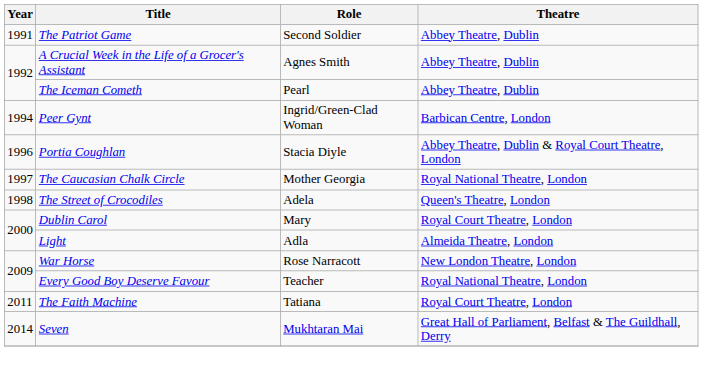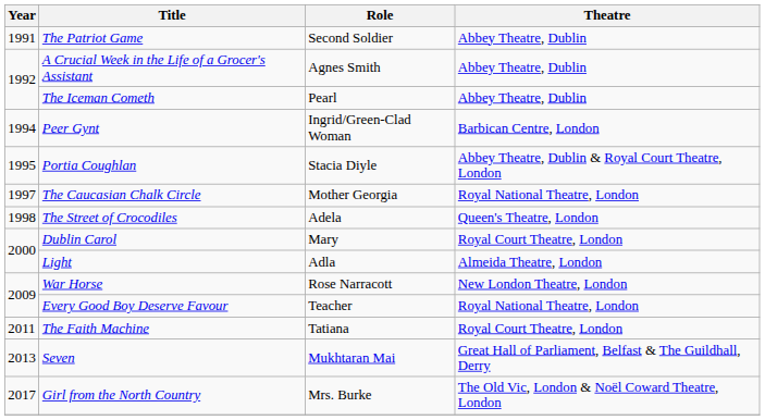 <table class="wikitable sortable">
 <tr>
 <th scope=col>Year</th>
 <th scope=col>Title</th>
 <th scope=col>Role</th>
 <th scope=col class=unsortable>Theatre</th>
 </tr>
 <tr>
 <td>1991</td>
 <td><em><a href='#'>The Patriot Game</a></em></td>
 <td>Second Soldier</td>
 <td><a href='#'>Abbey Theatre</a>, <a href='#'>Dublin</a></td>
 </tr>
 <tr>
 <td rowspan="2">1992</td>
 <td><em><a href='#'>A Crucial Week in the Life of a Grocer's Assistant</a></em></td>
 <td>Agnes Smith</td>
 <td><a href='#'>Abbey Theatre</a>, <a href='#'>Dublin</a></td>
 </tr>
 <tr>
 <td><em><a href='#'>The Iceman Cometh</a></em></td>
 <td>Pearl</td>
 <td><a href='#'>Abbey Theatre</a>, <a href='#'>Dublin</a></td>
 </tr>
 <tr>
 <td>1994</td>
 <td><em><a href='#'>Peer Gynt</a></em></td>
 <td>Ingrid/Green-Clad Woman</td>
 <td><a href='#'>Barbican Centre</a>, <a href='#'>London</a></td>
 </tr>
 <tr>
-<td>1996</td>
+<td>1995</td>
 <td><em><a href='#'>Portia Coughlan</a></em></td>
 <td>Stacia Diyle</td>
 <td><a href='#'>Abbey Theatre</a>, <a href='#'>Dublin</a> & <a href='#'>Royal Court Theatre</a>, <a href='#'>London</a></td>
 </tr>
 <tr>
 <td>1997</td>
 <td><em><a href='#'>The Caucasian Chalk Circle</a></em></td>
 <td>Mother Georgia</td>
 <td><a href='#'>Royal National Theatre</a>, <a href='#'>London</a></td>
 </tr>
 <tr>
 <td>1998</td>
 <td><em><a href='#'>The Street of Crocodiles</a></em></td>
 <td>Adela</td>
 <td><a href='#'>Queen's Theatre</a>, <a href='#'>London</a></td>
 </tr>
 <tr>
 <td rowspan="2">2000</td>
 <td><em><a href='#'>Dublin Carol</a></em></td>
 <td>Mary</td>
 <td><a href='#'>Royal Court Theatre</a>, <a href='#'>London</a></td>
 </tr>
 <tr>
 <td><em><a href='#'>Light</a></em></td>
 <td>Adla</td>
 <td><a href='#'>Almeida Theatre</a>, <a href='#'>London</a></td>
 </tr>
 <tr>
 <td rowspan="2">2009</td>
 <td><em><a href='#'>War Horse</a></em></td>
 <td>Rose Narracott</td>
 <td><a href='#'>New London Theatre</a>, <a href='#'>London</a></td>
 </tr>
 <tr>
 <td><a href='#'><em>Every Good Boy Deserve Favour</em></a></td>
 <td>Teacher</td>
 <td><a href='#'>Royal National Theatre</a>, <a href='#'>London</a></td>
 </tr>
 <tr>
 <td>2011</td>
 <td><em><a href='#'>The Faith Machine</a></em></td>
 <td>Tatiana</td>
 <td><a href='#'>Royal Court Theatre</a>, <a href='#'>London</a></td>
 </tr>
 <tr>
-<td>2014</td>
+<td>2013</td>
 <td><em><a href='#'>Seven</a></em></td>
 <td><a href='#'>Mukhtaran Mai</a></td>
 <td><a href='#'>Great Hall of Parliament</a>, <a href='#'>Belfast</a> & <a href='#'>The Guildhall</a>, <a href='#'>Derry</a></td>
 </tr>
 <tr>
+<td>2017</td>
+<td><em><a href='#'>Girl from the North Country</a></em></td>
+<td>Mrs. Burke</td>
+<td><a href='#'>The Old Vic</a>, <a href='#'>London</a> & <a href='#'>Noël Coward Theatre</a>, <a href='#'>London</a></td>
+</tr>
+<tr>
 </tr>
 </table>
